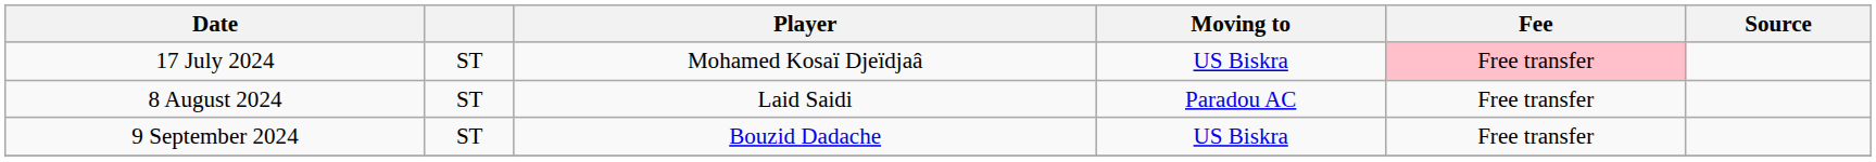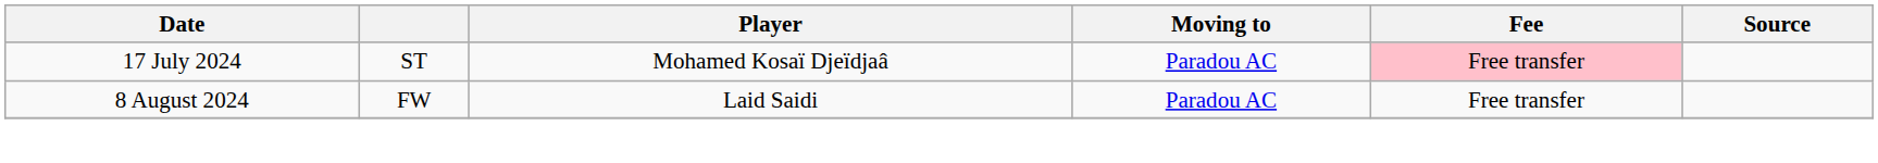 <table class="wikitable sortable" style="width:70%; text-align:center; font-size:85%; text-align:centre;">
 <tr>
 <th>Date</th>
 <th></th>
 <th>Player</th>
 <th>Moving to</th>
 <th>Fee</th>
 <th>Source</th>
 </tr>
 <tr>
 <td>17 July 2024</td>
 <td>ST</td>
 <td> Mohamed Kosaï Djeïdjaâ</td>
-<td><a href='#'>US Biskra</a></td>
+<td><a href='#'>Paradou AC</a></td>
 <td style="background: pink;">Free transfer</td>
 <td></td>
 </tr>
 <tr>
 <td>8 August 2024</td>
-<td>ST</td>
+<td>FW</td>
 <td> Laid Saidi</td>
 <td><a href='#'>Paradou AC</a></td>
 <td>Free transfer</td>
 <td></td>
 </tr>
 <tr>
-<td>9 September 2024</td>
-<td>ST</td>
-<td> <a href='#'>Bouzid Dadache</a></td>
-<td><a href='#'>US Biskra</a></td>
-<td>Free transfer</td>
-<td></td>
-</tr>
-<tr>
 </tr>
 </table>
